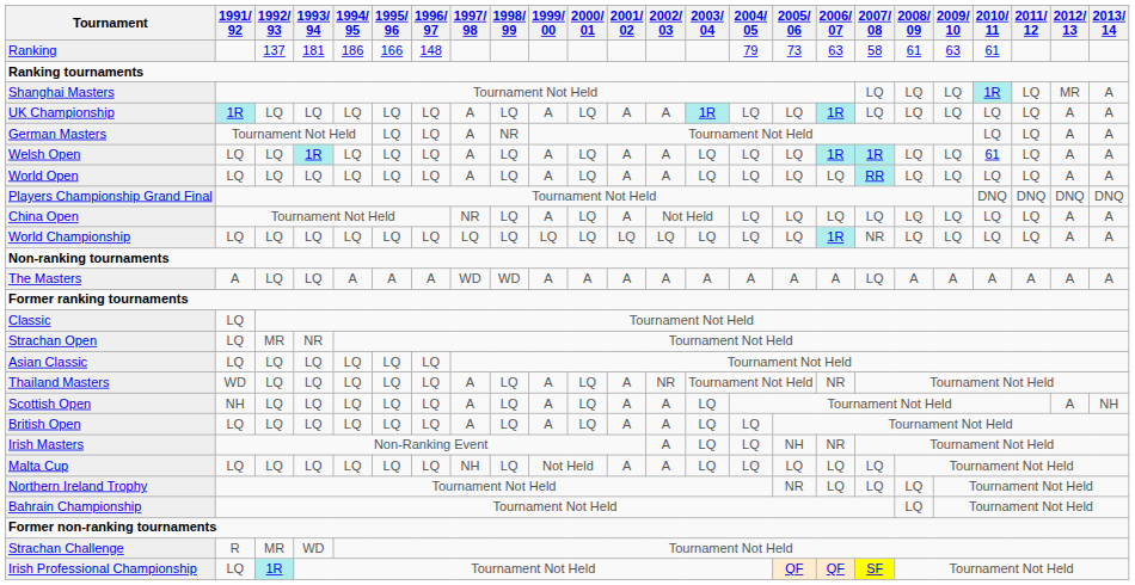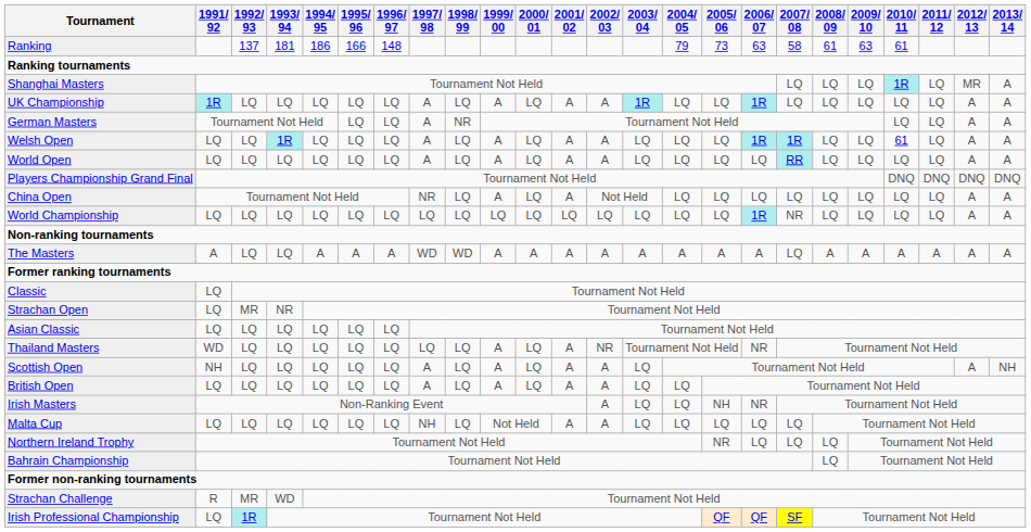 <table class="wikitable" style="font-size:85%;">
 <tr>
 <th>Tournament</th>
 <th><a href='#'>1991/<br>92</a></th>
 <th><a href='#'>1992/<br>93</a></th>
 <th><a href='#'>1993/<br>94</a></th>
 <th><a href='#'>1994/<br>95</a></th>
 <th><a href='#'>1995/<br>96</a></th>
 <th><a href='#'>1996/<br>97</a></th>
 <th><a href='#'>1997/<br>98</a></th>
 <th><a href='#'>1998/<br>99</a></th>
 <th><a href='#'>1999/<br>00</a></th>
 <th><a href='#'>2000/<br>01</a></th>
 <th><a href='#'>2001/<br>02</a></th>
 <th><a href='#'>2002/<br>03</a></th>
 <th><a href='#'>2003/<br>04</a></th>
 <th><a href='#'>2004/<br>05</a></th>
 <th><a href='#'>2005/<br>06</a></th>
 <th><a href='#'>2006/<br>07</a></th>
 <th><a href='#'>2007/<br>08</a></th>
 <th><a href='#'>2008/<br>09</a></th>
 <th><a href='#'>2009/<br>10</a></th>
 <th><a href='#'>2010/<br>11</a></th>
 <th><a href='#'>2011/<br>12</a></th>
 <th><a href='#'>2012/<br>13</a></th>
 <th><a href='#'>2013/<br>14</a></th>
 </tr>
 <tr>
 <td style="background:#EFEFEF;"><a href='#'>Ranking</a></td>
 <td align="center"></td>
 <td align="center"><a href='#'>137</a></td>
 <td align="center"><a href='#'>181</a></td>
 <td align="center"><a href='#'>186</a></td>
 <td align="center"><a href='#'>166</a></td>
 <td align="center"><a href='#'>148</a></td>
 <td align="center"></td>
 <td align="center"></td>
 <td align="center"></td>
 <td align="center"></td>
 <td align="center"></td>
 <td align="center"></td>
 <td align="center"></td>
 <td align="center"><a href='#'>79</a></td>
 <td align="center"><a href='#'>73</a></td>
 <td align="center"><a href='#'>63</a></td>
 <td align="center"><a href='#'>58</a></td>
 <td align="center"><a href='#'>61</a></td>
 <td align="center"><a href='#'>63</a></td>
 <td align="center"><a href='#'>61</a></td>
 <td align="center"></td>
 <td align="center"></td>
 <td align="center"></td>
 </tr>
 <tr>
 <td colspan="40"><strong>Ranking tournaments</strong></td>
 </tr>
 <tr>
 <td style="background:#EFEFEF;"><a href='#'>Shanghai Masters</a></td>
 <td align="center" colspan="16" style="color:#555555;">Tournament Not Held</td>
 <td align="center" style="color:#555555;">LQ</td>
 <td align="center" style="color:#555555;">LQ</td>
 <td align="center" style="color:#555555;">LQ</td>
 <td align="center" style="background:#afeeee;"><a href='#'>1R</a></td>
 <td align="center" style="color:#555555;">LQ</td>
 <td align="center" style="color:#555555;">MR</td>
 <td align="center" style="color:#555555;">A</td>
 </tr>
 <tr>
 <td style="background:#EFEFEF;"><a href='#'>UK Championship</a></td>
 <td align="center" style="background:#afeeee;"><a href='#'>1R</a></td>
 <td align="center" style="color:#555555;">LQ</td>
 <td align="center" style="color:#555555;">LQ</td>
 <td align="center" style="color:#555555;">LQ</td>
 <td align="center" style="color:#555555;">LQ</td>
 <td align="center" style="color:#555555;">LQ</td>
 <td align="center" style="color:#555555;">A</td>
 <td align="center" style="color:#555555;">LQ</td>
 <td align="center" style="color:#555555;">A</td>
 <td align="center" style="color:#555555;">LQ</td>
 <td align="center" style="color:#555555;">A</td>
 <td align="center" style="color:#555555;">A</td>
 <td align="center" style="background:#afeeee;"><a href='#'>1R</a></td>
 <td align="center" style="color:#555555;">LQ</td>
 <td align="center" style="color:#555555;">LQ</td>
 <td align="center" style="background:#afeeee;"><a href='#'>1R</a></td>
 <td align="center" style="color:#555555;">LQ</td>
 <td align="center" style="color:#555555;">LQ</td>
 <td align="center" style="color:#555555;">LQ</td>
 <td align="center" style="color:#555555;">LQ</td>
 <td align="center" style="color:#555555;">LQ</td>
 <td align="center" style="color:#555555;">A</td>
 <td align="center" style="color:#555555;">A</td>
 </tr>
 <tr>
 <td style="background:#EFEFEF;"><a href='#'>German Masters</a></td>
 <td align="center" colspan="4" style="color:#555555;">Tournament Not Held</td>
 <td align="center" style="color:#555555;">LQ</td>
 <td align="center" style="color:#555555;">LQ</td>
 <td align="center" style="color:#555555;">A</td>
 <td align="center" style="color:#555555;">NR</td>
 <td align="center" colspan="11" style="color:#555555;">Tournament Not Held</td>
 <td align="center" style="color:#555555;">LQ</td>
 <td align="center" style="color:#555555;">LQ</td>
 <td align="center" style="color:#555555;">A</td>
 <td align="center" style="color:#555555;">A</td>
 </tr>
 <tr>
 <td style="background:#EFEFEF;"><a href='#'>Welsh Open</a></td>
 <td align="center" style="color:#555555;">LQ</td>
 <td align="center" style="color:#555555;">LQ</td>
 <td align="center" style="background:#afeeee;"><a href='#'>1R</a></td>
 <td align="center" style="color:#555555;">LQ</td>
 <td align="center" style="color:#555555;">LQ</td>
 <td align="center" style="color:#555555;">LQ</td>
 <td align="center" style="color:#555555;">A</td>
 <td align="center" style="color:#555555;">LQ</td>
 <td align="center" style="color:#555555;">A</td>
 <td align="center" style="color:#555555;">LQ</td>
 <td align="center" style="color:#555555;">A</td>
 <td align="center" style="color:#555555;">A</td>
 <td align="center" style="color:#555555;">LQ</td>
 <td align="center" style="color:#555555;">LQ</td>
 <td align="center" style="color:#555555;">LQ</td>
 <td align="center" style="background:#afeeee;"><a href='#'>1R</a></td>
 <td align="center" style="background:#afeeee;"><a href='#'>1R</a></td>
 <td align="center" style="color:#555555;">LQ</td>
 <td align="center" style="color:#555555;">LQ</td>
 <td align="center"><a href='#'>61</a></td>
 <td align="center" style="color:#555555;">LQ</td>
 <td align="center" style="color:#555555;">A</td>
 <td align="center" style="color:#555555;">A</td>
 </tr>
 <tr>
 <td style="background:#EFEFEF;"><a href='#'>World Open</a></td>
 <td align="center" style="color:#555555;">LQ</td>
 <td align="center" style="color:#555555;">LQ</td>
 <td align="center" style="color:#555555;">LQ</td>
 <td align="center" style="color:#555555;">LQ</td>
 <td align="center" style="color:#555555;">LQ</td>
 <td align="center" style="color:#555555;">LQ</td>
 <td align="center" style="color:#555555;">A</td>
 <td align="center" style="color:#555555;">LQ</td>
 <td align="center" style="color:#555555;">A</td>
 <td align="center" style="color:#555555;">LQ</td>
 <td align="center" style="color:#555555;">A</td>
 <td align="center" style="color:#555555;">A</td>
 <td align="center" style="color:#555555;">LQ</td>
 <td align="center" style="color:#555555;">LQ</td>
 <td align="center" style="color:#555555;">LQ</td>
 <td align="center" style="color:#555555;">LQ</td>
 <td align="center" style="background:#afeeee;"><a href='#'>RR</a></td>
 <td align="center" style="color:#555555;">LQ</td>
 <td align="center" style="color:#555555;">LQ</td>
 <td align="center" style="color:#555555;">LQ</td>
 <td align="center" style="color:#555555;">LQ</td>
 <td align="center" style="color:#555555;">A</td>
 <td align="center" style="color:#555555;">A</td>
 </tr>
 <tr>
 <td style="background:#EFEFEF;"><a href='#'>Players Championship Grand Final</a></td>
 <td align="center" colspan="19" style="color:#555555;">Tournament Not Held</td>
 <td align="center" style="color:#555555;">DNQ</td>
 <td align="center" style="color:#555555;">DNQ</td>
 <td align="center" style="color:#555555;">DNQ</td>
 <td align="center" style="color:#555555;">DNQ</td>
 </tr>
 <tr>
 <td style="background:#EFEFEF;"><a href='#'>China Open</a></td>
 <td align="center" colspan="6" style="color:#555555;">Tournament Not Held</td>
 <td align="center" style="color:#555555;">NR</td>
 <td align="center" style="color:#555555;">LQ</td>
 <td align="center" style="color:#555555;">A</td>
 <td align="center" style="color:#555555;">LQ</td>
 <td align="center" style="color:#555555;">A</td>
 <td align="center" colspan="2" style="color:#555555;">Not Held</td>
 <td align="center" style="color:#555555;">LQ</td>
 <td align="center" style="color:#555555;">LQ</td>
 <td align="center" style="color:#555555;">LQ</td>
 <td align="center" style="color:#555555;">LQ</td>
 <td align="center" style="color:#555555;">LQ</td>
 <td align="center" style="color:#555555;">LQ</td>
 <td align="center" style="color:#555555;">LQ</td>
 <td align="center" style="color:#555555;">LQ</td>
 <td align="center" style="color:#555555;">A</td>
 <td align="center" style="color:#555555;">A</td>
 </tr>
 <tr>
 <td style="background:#EFEFEF;"><a href='#'>World Championship</a></td>
 <td align="center" style="color:#555555;">LQ</td>
 <td align="center" style="color:#555555;">LQ</td>
 <td align="center" style="color:#555555;">LQ</td>
 <td align="center" style="color:#555555;">LQ</td>
 <td align="center" style="color:#555555;">LQ</td>
 <td align="center" style="color:#555555;">LQ</td>
 <td align="center" style="color:#555555;">LQ</td>
 <td align="center" style="color:#555555;">LQ</td>
 <td align="center" style="color:#555555;">LQ</td>
 <td align="center" style="color:#555555;">LQ</td>
 <td align="center" style="color:#555555;">LQ</td>
 <td align="center" style="color:#555555;">LQ</td>
 <td align="center" style="color:#555555;">LQ</td>
 <td align="center" style="color:#555555;">LQ</td>
 <td align="center" style="color:#555555;">LQ</td>
 <td align="center" style="background:#afeeee;"><a href='#'>1R</a></td>
 <td align="center" style="color:#555555;">NR</td>
 <td align="center" style="color:#555555;">LQ</td>
 <td align="center" style="color:#555555;">LQ</td>
 <td align="center" style="color:#555555;">LQ</td>
 <td align="center" style="color:#555555;">LQ</td>
 <td align="center" style="color:#555555;">A</td>
 <td align="center" style="color:#555555;">A</td>
 </tr>
 <tr>
 <td colspan="40"><strong>Non-ranking tournaments</strong></td>
 </tr>
 <tr>
 <td style="background:#EFEFEF;"><a href='#'>The Masters</a></td>
 <td align="center" style="color:#555555;">A</td>
 <td align="center" style="color:#555555;">LQ</td>
 <td align="center" style="color:#555555;">LQ</td>
 <td align="center" style="color:#555555;">A</td>
 <td align="center" style="color:#555555;">A</td>
 <td align="center" style="color:#555555;">A</td>
 <td align="center" style="color:#555555;">WD</td>
 <td align="center" style="color:#555555;">WD</td>
 <td align="center" style="color:#555555;">A</td>
 <td align="center" style="color:#555555;">A</td>
 <td align="center" style="color:#555555;">A</td>
 <td align="center" style="color:#555555;">A</td>
 <td align="center" style="color:#555555;">A</td>
 <td align="center" style="color:#555555;">A</td>
 <td align="center" style="color:#555555;">A</td>
 <td align="center" style="color:#555555;">A</td>
 <td align="center" style="color:#555555;">LQ</td>
 <td align="center" style="color:#555555;">A</td>
 <td align="center" style="color:#555555;">A</td>
 <td align="center" style="color:#555555;">A</td>
 <td align="center" style="color:#555555;">A</td>
 <td align="center" style="color:#555555;">A</td>
 <td align="center" style="color:#555555;">A</td>
 </tr>
 <tr>
 <td colspan="40"><strong>Former ranking tournaments</strong></td>
 </tr>
 <tr>
 <td style="background:#EFEFEF;"><a href='#'>Classic</a></td>
 <td align="center" style="color:#555555;">LQ</td>
 <td align="center" colspan="40" style="color:#555555;">Tournament Not Held</td>
 </tr>
 <tr>
 <td style="background:#EFEFEF;"><a href='#'>Strachan Open</a></td>
 <td align="center" style="color:#555555;">LQ</td>
 <td align="center" style="color:#555555;">MR</td>
 <td align="center" style="color:#555555;">NR</td>
 <td align="center" colspan="40" style="color:#555555;">Tournament Not Held</td>
 </tr>
 <tr>
 <td style="background:#EFEFEF;"><a href='#'>Asian Classic</a></td>
 <td align="center" style="color:#555555;">LQ</td>
 <td align="center" style="color:#555555;">LQ</td>
 <td align="center" style="color:#555555;">LQ</td>
 <td align="center" style="color:#555555;">LQ</td>
 <td align="center" style="color:#555555;">LQ</td>
 <td align="center" style="color:#555555;">LQ</td>
 <td align="center" colspan="40" style="color:#555555;">Tournament Not Held</td>
 </tr>
 <tr>
 <td style="background:#EFEFEF;"><a href='#'>Thailand Masters</a></td>
 <td align="center" style="color:#555555;">WD</td>
 <td align="center" style="color:#555555;">LQ</td>
 <td align="center" style="color:#555555;">LQ</td>
 <td align="center" style="color:#555555;">LQ</td>
 <td align="center" style="color:#555555;">LQ</td>
 <td align="center" style="color:#555555;">LQ</td>
-<td align="center" style="color:#555555;">A</td>
+<td align="center" style="color:#555555;">LQ</td>
 <td align="center" style="color:#555555;">LQ</td>
 <td align="center" style="color:#555555;">A</td>
 <td align="center" style="color:#555555;">LQ</td>
 <td align="center" style="color:#555555;">A</td>
 <td align="center" style="color:#555555;">NR</td>
 <td align="center" colspan="3" style="color:#555555;">Tournament Not Held</td>
 <td align="center" style="color:#555555;">NR</td>
 <td align="center" colspan="40" style="color:#555555;">Tournament Not Held</td>
 </tr>
 <tr>
 <td style="background:#EFEFEF;"><a href='#'>Scottish Open</a></td>
 <td align="center" style="color:#555555;">NH</td>
 <td align="center" style="color:#555555;">LQ</td>
 <td align="center" style="color:#555555;">LQ</td>
 <td align="center" style="color:#555555;">LQ</td>
 <td align="center" style="color:#555555;">LQ</td>
 <td align="center" style="color:#555555;">LQ</td>
 <td align="center" style="color:#555555;">A</td>
 <td align="center" style="color:#555555;">LQ</td>
 <td align="center" style="color:#555555;">A</td>
 <td align="center" style="color:#555555;">LQ</td>
 <td align="center" style="color:#555555;">A</td>
 <td align="center" style="color:#555555;">A</td>
 <td align="center" style="color:#555555;">LQ</td>
 <td align="center" colspan="8" style="color:#555555;">Tournament Not Held</td>
 <td align="center" style="color:#555555;">A</td>
 <td align="center" colspan="40" style="color:#555555;">NH</td>
 </tr>
 <tr>
 <td style="background:#EFEFEF;"><a href='#'>British Open</a></td>
 <td align="center" style="color:#555555;">LQ</td>
 <td align="center" style="color:#555555;">LQ</td>
 <td align="center" style="color:#555555;">LQ</td>
 <td align="center" style="color:#555555;">LQ</td>
 <td align="center" style="color:#555555;">LQ</td>
 <td align="center" style="color:#555555;">LQ</td>
 <td align="center" style="color:#555555;">A</td>
 <td align="center" style="color:#555555;">LQ</td>
 <td align="center" style="color:#555555;">A</td>
 <td align="center" style="color:#555555;">LQ</td>
 <td align="center" style="color:#555555;">A</td>
 <td align="center" style="color:#555555;">A</td>
 <td align="center" style="color:#555555;">LQ</td>
 <td align="center" style="color:#555555;">LQ</td>
 <td align="center" colspan="40" style="color:#555555;">Tournament Not Held</td>
 </tr>
 <tr>
 <td style="background:#EFEFEF;"><a href='#'>Irish Masters</a></td>
 <td align="center" colspan="11" style="color:#555555;">Non-Ranking Event</td>
 <td align="center" style="color:#555555;">A</td>
 <td align="center" style="color:#555555;">LQ</td>
 <td align="center" style="color:#555555;">LQ</td>
 <td align="center" style="color:#555555;">NH</td>
 <td align="center" style="color:#555555;">NR</td>
 <td align="center" colspan="40" style="color:#555555;">Tournament Not Held</td>
 </tr>
 <tr>
 <td style="background:#EFEFEF;"><a href='#'>Malta Cup</a></td>
 <td align="center" style="color:#555555;">LQ</td>
 <td align="center" style="color:#555555;">LQ</td>
 <td align="center" style="color:#555555;">LQ</td>
 <td align="center" style="color:#555555;">LQ</td>
 <td align="center" style="color:#555555;">LQ</td>
 <td align="center" style="color:#555555;">LQ</td>
 <td align="center" style="color:#555555;">NH</td>
 <td align="center" style="color:#555555;">LQ</td>
 <td align="center" colspan="2" style="color:#555555;">Not Held</td>
 <td align="center" style="color:#555555;">A</td>
 <td align="center" style="color:#555555;">A</td>
 <td align="center" style="color:#555555;">LQ</td>
 <td align="center" style="color:#555555;">LQ</td>
 <td align="center" style="color:#555555;">LQ</td>
 <td align="center" style="color:#555555;">LQ</td>
 <td align="center" style="color:#555555;">LQ</td>
 <td align="center" colspan="40" style="color:#555555;">Tournament Not Held</td>
 </tr>
 <tr>
 <td style="background:#EFEFEF;"><a href='#'>Northern Ireland Trophy</a></td>
 <td align="center" colspan="14" style="color:#555555;">Tournament Not Held</td>
 <td align="center" style="color:#555555;">NR</td>
 <td align="center" style="color:#555555;">LQ</td>
 <td align="center" style="color:#555555;">LQ</td>
 <td align="center" style="color:#555555;">LQ</td>
 <td align="center" colspan="40" style="color:#555555;">Tournament Not Held</td>
 </tr>
 <tr>
 <td style="background:#EFEFEF;"><a href='#'>Bahrain Championship</a></td>
 <td align="center" colspan="17" style="color:#555555;">Tournament Not Held</td>
 <td align="center" style="color:#555555;">LQ</td>
 <td align="center" colspan="40" style="color:#555555;">Tournament Not Held</td>
 </tr>
 <tr>
 <td colspan="40"><strong>Former non-ranking tournaments</strong></td>
 </tr>
 <tr>
 <td style="background:#EFEFEF;"><a href='#'>Strachan Challenge</a></td>
 <td align="center" style="color:#555555;">R</td>
 <td align="center" style="color:#555555;">MR</td>
 <td align="center" style="color:#555555;">WD</td>
 <td align="center" colspan="40" style="color:#555555;">Tournament Not Held</td>
 </tr>
 <tr>
 <td style="background:#EFEFEF;"><a href='#'>Irish Professional Championship</a></td>
 <td align="center" style="color:#555555;">LQ</td>
 <td align="center" style="background:#afeeee;"><a href='#'>1R</a></td>
 <td align="center" colspan="12" style="color:#555555;">Tournament Not Held</td>
 <td align="center" style="background:#ffebcd;"><a href='#'>QF</a></td>
 <td align="center" style="background:#ffebcd;"><a href='#'>QF</a></td>
 <td align="center" style="background:yellow;"><a href='#'>SF</a></td>
 <td align="center" colspan="40" style="color:#555555;">Tournament Not Held</td>
 </tr>
 </table>
